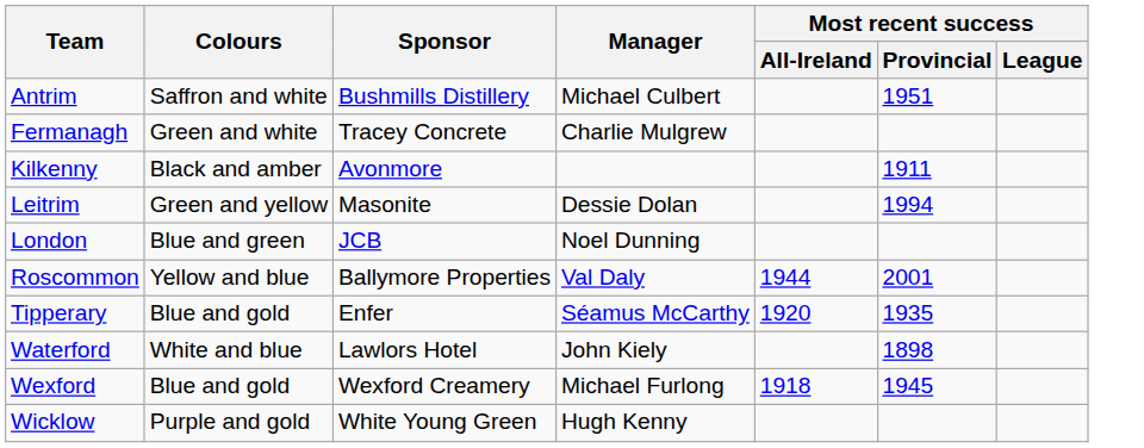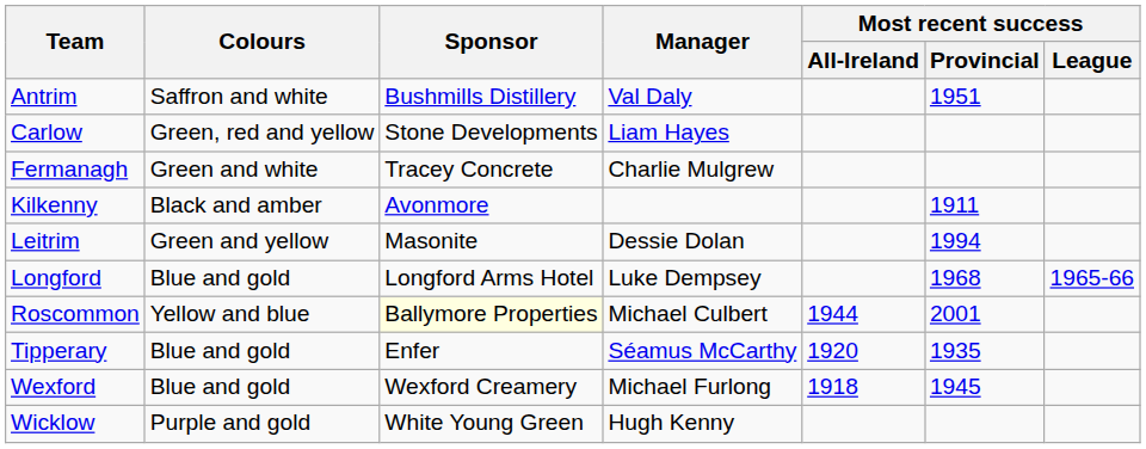 <table class="wikitable">
 <tr>
 <th rowspan="2">Team</th>
 <th rowspan="2">Colours</th>
 <th rowspan="2">Sponsor</th>
 <th rowspan="2">Manager</th>
 <th colspan="3">Most recent success</th>
 </tr>
 <tr>
 <th>All-Ireland</th>
 <th>Provincial</th>
 <th>League</th>
 </tr>
 <tr>
 <td><a href='#'>Antrim</a></td>
 <td>Saffron and white</td>
 <td><a href='#'>Bushmills Distillery</a></td>
-<td>Michael Culbert</td>
+<td><a href='#'>Val Daly</a></td>
 <td></td>
 <td><a href='#'>1951</a></td>
+<td></td>
+</tr>
+<tr>
+<td><a href='#'>Carlow</a></td>
+<td>Green, red and yellow</td>
+<td>Stone Developments</td>
+<td><a href='#'>Liam Hayes</a></td>
+<td></td>
+<td></td>
 <td></td>
 </tr>
 <tr>
 <td><a href='#'>Fermanagh</a></td>
 <td>Green and white</td>
 <td>Tracey Concrete</td>
 <td>Charlie Mulgrew</td>
 <td></td>
 <td></td>
 <td></td>
 </tr>
 <tr>
 <td><a href='#'>Kilkenny</a></td>
 <td>Black and amber</td>
 <td><a href='#'>Avonmore</a></td>
 <td></td>
 <td></td>
 <td><a href='#'>1911</a></td>
 <td></td>
 </tr>
 <tr>
 <td><a href='#'>Leitrim</a></td>
 <td>Green and yellow</td>
 <td>Masonite</td>
 <td>Dessie Dolan</td>
 <td></td>
 <td><a href='#'>1994</a></td>
 <td></td>
 </tr>
 <tr>
-<td><a href='#'>London</a></td>
-<td>Blue and green</td>
-<td><a href='#'>JCB</a></td>
-<td>Noel Dunning</td>
+<td><a href='#'>Longford</a></td>
+<td>Blue and gold</td>
+<td>Longford Arms Hotel</td>
+<td>Luke Dempsey</td>
 <td></td>
-<td></td>
-<td></td>
+<td><a href='#'>1968</a></td>
+<td><a href='#'>1965-66</a></td>
 </tr>
 <tr>
 <td><a href='#'>Roscommon</a></td>
 <td>Yellow and blue</td>
-<td>Ballymore Properties</td>
-<td><a href='#'>Val Daly</a></td>
+<td style="background: lightyellow;">Ballymore Properties</td>
+<td>Michael Culbert</td>
 <td><a href='#'>1944</a></td>
 <td><a href='#'>2001</a></td>
 <td></td>
 </tr>
 <tr>
 <td><a href='#'>Tipperary</a></td>
 <td>Blue and gold</td>
 <td>Enfer</td>
 <td><a href='#'>Séamus McCarthy</a></td>
 <td><a href='#'>1920</a></td>
 <td><a href='#'>1935</a></td>
-<td></td>
-</tr>
-<tr>
-<td><a href='#'>Waterford</a></td>
-<td>White and blue</td>
-<td>Lawlors Hotel</td>
-<td>John Kiely</td>
-<td></td>
-<td><a href='#'>1898</a></td>
 <td></td>
 </tr>
 <tr>
 <td><a href='#'>Wexford</a></td>
 <td>Blue and gold</td>
 <td>Wexford Creamery</td>
 <td>Michael Furlong</td>
 <td><a href='#'>1918</a></td>
 <td><a href='#'>1945</a></td>
 <td></td>
 </tr>
 <tr>
 <td><a href='#'>Wicklow</a></td>
 <td>Purple and gold</td>
 <td>White Young Green</td>
 <td>Hugh Kenny</td>
 <td></td>
 <td></td>
 <td></td>
 </tr>
 </table>
